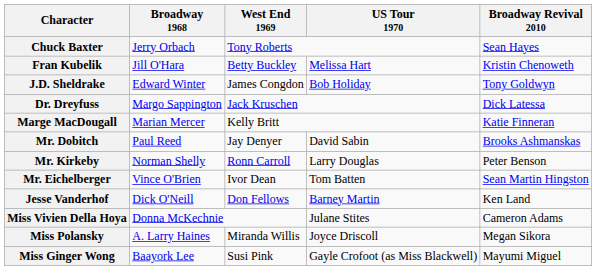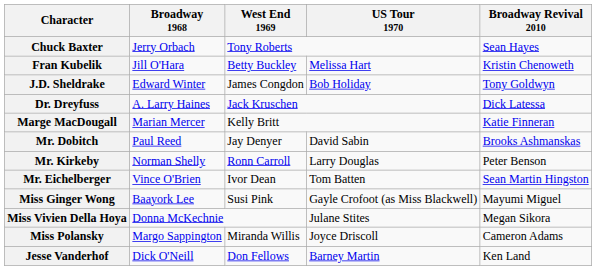 <table class="wikitable">
 <tr>
 <th>Character</th>
 <th>Broadway<br><small>1968</small></th>
 <th>West End<br><small>1969</small></th>
 <th>US Tour<br><small>1970</small></th>
 <th>Broadway Revival<br><small>2010</small></th>
 </tr>
 <tr>
 <th>Chuck Baxter</th>
 <td><a href='#'>Jerry Orbach</a></td>
 <td colspan="2"><a href='#'>Tony Roberts</a></td>
 <td><a href='#'>Sean Hayes</a></td>
 </tr>
 <tr>
 <th>Fran Kubelik</th>
 <td><a href='#'>Jill O'Hara</a></td>
 <td><a href='#'>Betty Buckley</a></td>
 <td><a href='#'>Melissa Hart</a></td>
 <td><a href='#'>Kristin Chenoweth</a></td>
 </tr>
 <tr>
 <th>J.D. Sheldrake</th>
 <td><a href='#'>Edward Winter</a></td>
 <td>James Congdon</td>
 <td><a href='#'>Bob Holiday</a></td>
 <td><a href='#'>Tony Goldwyn</a></td>
 </tr>
 <tr>
 <th>Dr. Dreyfuss</th>
-<td><a href='#'>Margo Sappington</a></td>
+<td><a href='#'>A. Larry Haines</a></td>
 <td colspan="2"><a href='#'>Jack Kruschen</a></td>
 <td colspan="1"><a href='#'>Dick Latessa</a></td>
 </tr>
 <tr>
 <th>Marge MacDougall</th>
 <td><a href='#'>Marian Mercer</a></td>
 <td colspan="2">Kelly Britt</td>
 <td><a href='#'>Katie Finneran</a></td>
 </tr>
 <tr>
 <th>Mr. Dobitch</th>
 <td><a href='#'>Paul Reed</a></td>
 <td>Jay Denyer</td>
 <td>David Sabin</td>
 <td><a href='#'>Brooks Ashmanskas</a></td>
 </tr>
 <tr>
 <th>Mr. Kirkeby</th>
 <td><a href='#'>Norman Shelly</a></td>
 <td><a href='#'>Ronn Carroll</a></td>
 <td>Larry Douglas</td>
 <td>Peter Benson</td>
 </tr>
 <tr>
 <th>Mr. Eichelberger</th>
 <td><a href='#'>Vince O'Brien</a></td>
 <td>Ivor Dean</td>
 <td>Tom Batten</td>
 <td><a href='#'>Sean Martin Hingston</a></td>
 </tr>
 <tr>
+<th>Miss Ginger Wong</th>
+<td><a href='#'>Baayork Lee</a></td>
+<td>Susi Pink</td>
+<td>Gayle Crofoot (as Miss Blackwell)</td>
+<td>Mayumi Miguel</td>
+</tr>
+<tr>
+<th>Miss Vivien Della Hoya</th>
+<td colspan="2"><a href='#'>Donna McKechnie</a></td>
+<td>Julane Stites</td>
+<td>Megan Sikora</td>
+</tr>
+<tr>
+<th>Miss Polansky</th>
+<td><a href='#'>Margo Sappington</a></td>
+<td>Miranda Willis</td>
+<td>Joyce Driscoll</td>
+<td>Cameron Adams</td>
+</tr>
+<tr>
 <th>Jesse Vanderhof</th>
 <td><a href='#'>Dick O'Neill</a></td>
 <td><a href='#'>Don Fellows</a></td>
 <td><a href='#'>Barney Martin</a></td>
 <td>Ken Land</td>
 </tr>
-<tr>
-<th>Miss Vivien Della Hoya</th>
-<td colspan="2"><a href='#'>Donna McKechnie</a></td>
-<td>Julane Stites</td>
-<td>Cameron Adams</td>
-</tr>
-<tr>
-<th>Miss Polansky</th>
-<td><a href='#'>A. Larry Haines</a></td>
-<td>Miranda Willis</td>
-<td>Joyce Driscoll</td>
-<td>Megan Sikora</td>
-</tr>
-<tr>
-<th>Miss Ginger Wong</th>
-<td><a href='#'>Baayork Lee</a></td>
-<td>Susi Pink</td>
-<td>Gayle Crofoot (as Miss Blackwell)</td>
-<td>Mayumi Miguel</td>
-</tr>
 </table>
